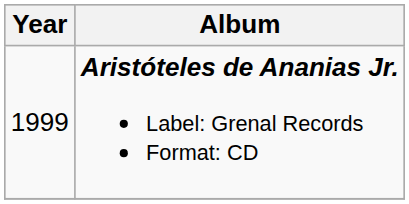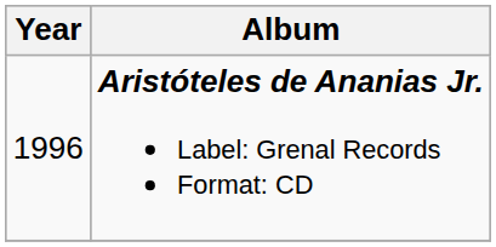 <table class="wikitable">
 <tr>
 <th>Year</th>
 <th>Album</th>
 </tr>
 <tr>
-<td>1999</td>
+<td>1996</td>
 <td><strong><em>Aristóteles de Ananias Jr.</em></strong><br><ul><li><small>Label: Grenal Records</small></li><li><small>Format: CD</small></li></ul></td>
 </tr>
 <tr>
 </tr>
 </table>
